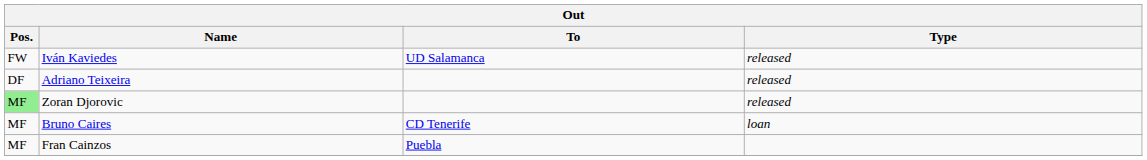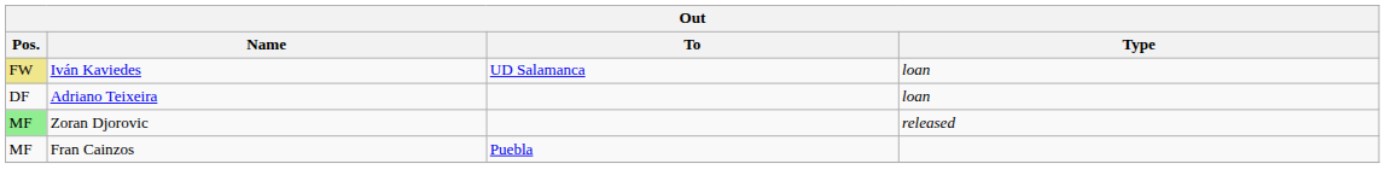 <table class="wikitable" style="font-size:90%;width:99%;">
 <tr>
 <th colspan="4">Out</th>
 </tr>
 <tr>
 <th width=3%>Pos.</th>
 <th width=32%>Name</th>
 <th width=30%>To</th>
 <th width=35%>Type</th>
 </tr>
 <tr>
-<td>FW</td>
+<td style="background: khaki;">FW</td>
 <td><a href='#'>Iván Kaviedes</a></td>
 <td><a href='#'>UD Salamanca</a></td>
-<td><em>released</em></td>
+<td><em>loan</em></td>
 </tr>
 <tr>
 <td>DF</td>
 <td><a href='#'>Adriano Teixeira</a></td>
 <td></td>
-<td><em>released</em></td>
+<td><em>loan</em></td>
 </tr>
 <tr>
 <td style="background: lightgreen;">MF</td>
 <td>Zoran Djorovic</td>
 <td></td>
 <td><em>released</em></td>
-</tr>
-<tr>
-<td>MF</td>
-<td><a href='#'>Bruno Caires</a></td>
-<td><a href='#'>CD Tenerife</a></td>
-<td><em>loan</em></td>
 </tr>
 <tr>
 <td>MF</td>
 <td>Fran Cainzos</td>
 <td><a href='#'>Puebla</a></td>
 <td></td>
 </tr>
 <tr>
 </tr>
 </table>
